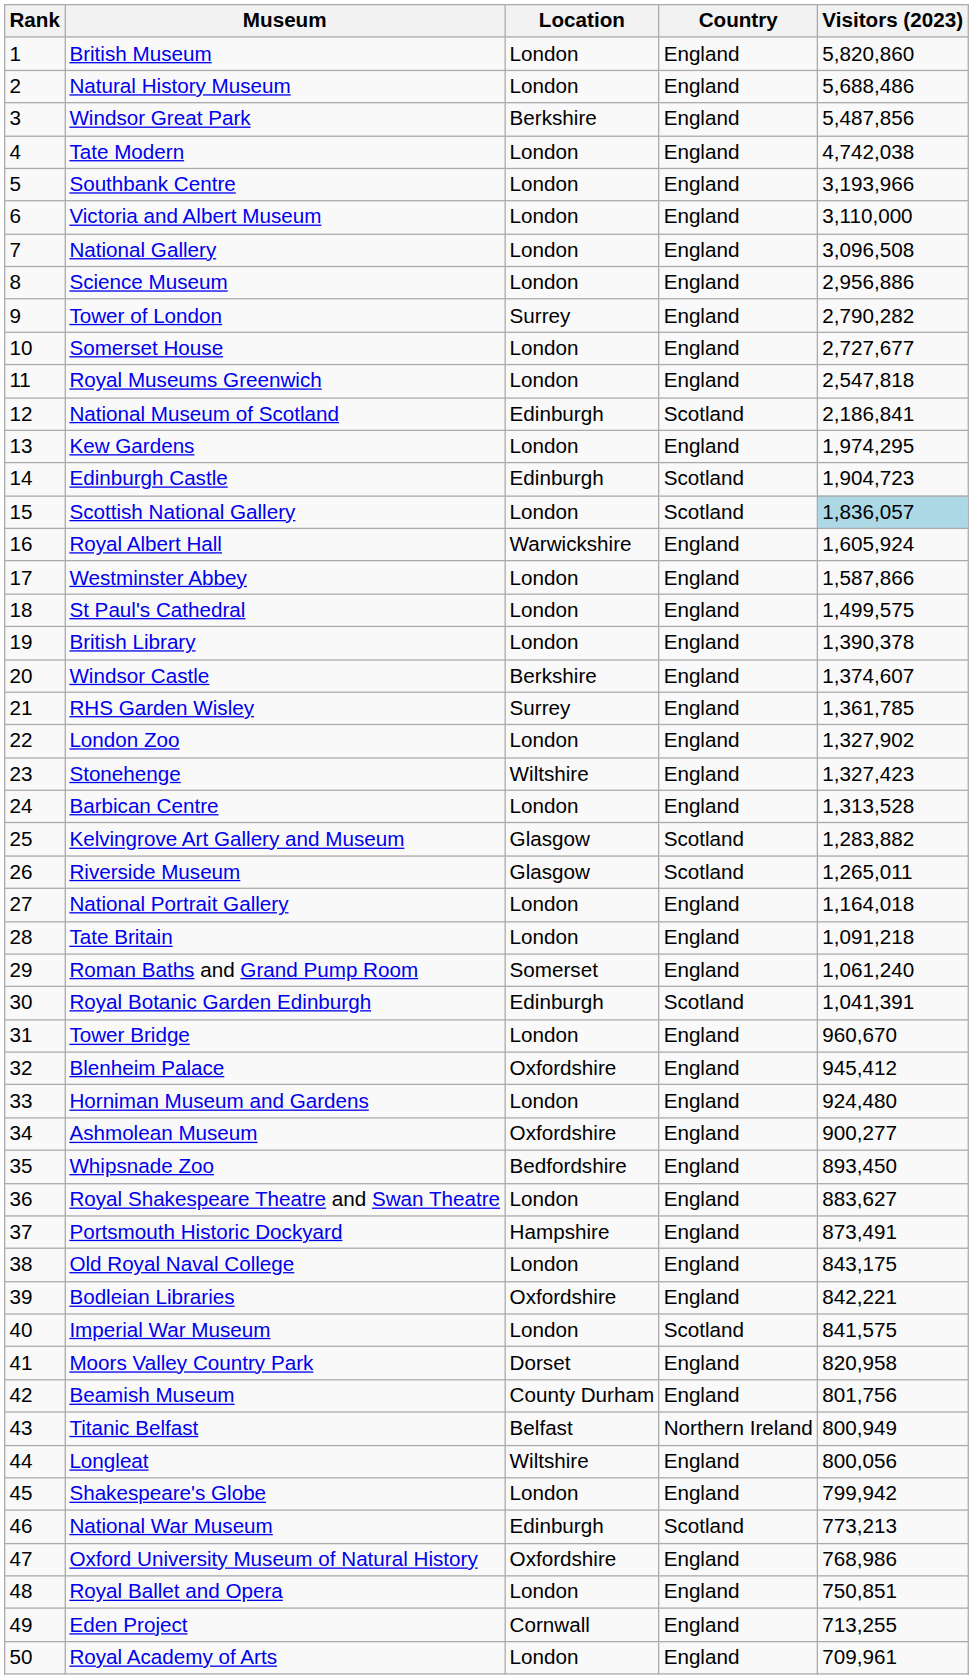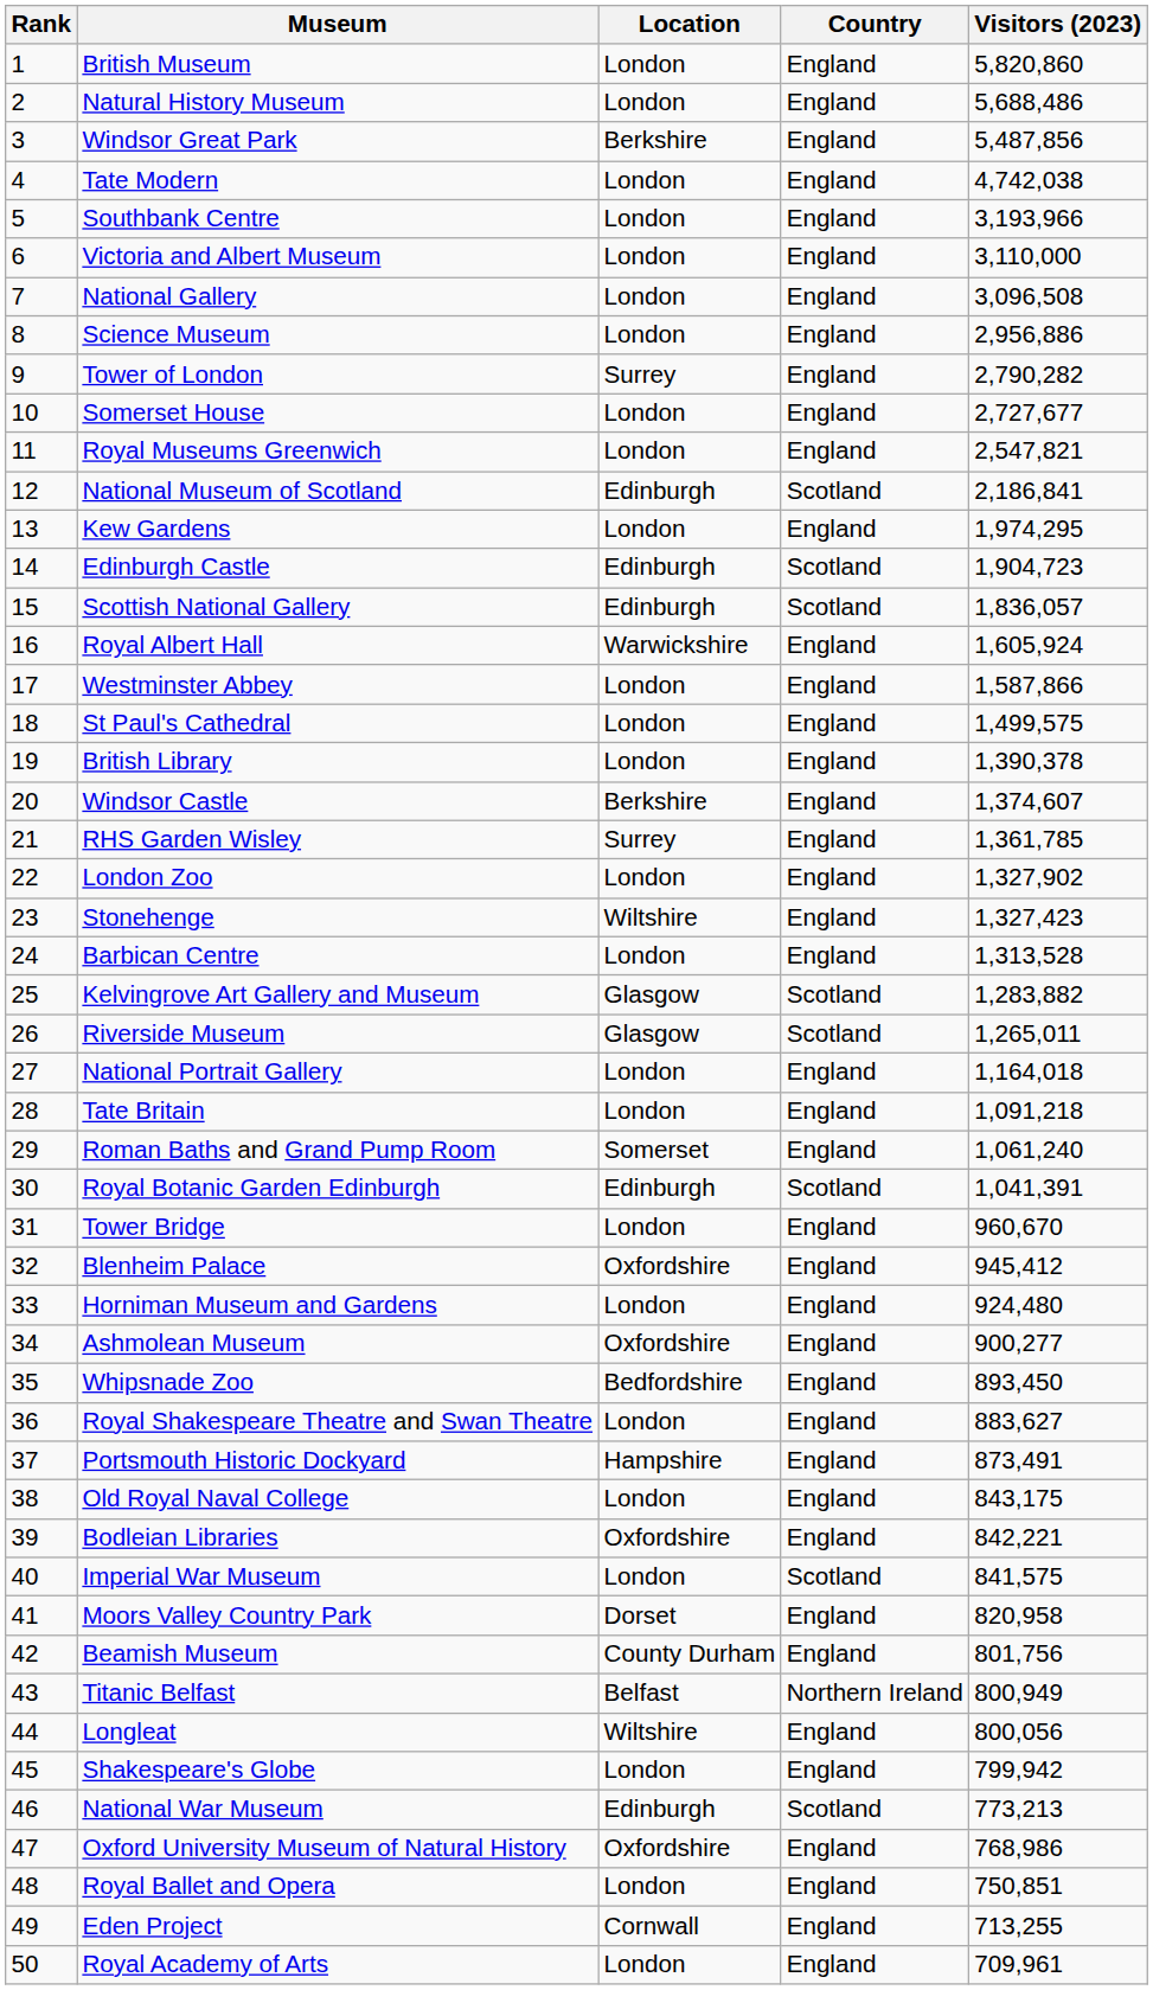 <table class="wikitable sortable float:left col1center col5center">
 <tr>
 <th>Rank</th>
 <th>Museum</th>
 <th>Location</th>
 <th>Country</th>
 <th>Visitors (2023)</th>
 </tr>
 <tr>
 <td>1</td>
 <td><a href='#'>British Museum</a></td>
 <td>London</td>
 <td>England</td>
 <td>5,820,860</td>
 </tr>
 <tr>
 <td>2</td>
 <td><a href='#'>Natural History Museum</a></td>
 <td>London</td>
 <td>England</td>
 <td>5,688,486</td>
 </tr>
 <tr>
 <td>3</td>
 <td><a href='#'>Windsor Great Park</a></td>
 <td>Berkshire</td>
 <td>England</td>
 <td>5,487,856</td>
 </tr>
 <tr>
 <td>4</td>
 <td><a href='#'>Tate Modern</a></td>
 <td>London</td>
 <td>England</td>
 <td>4,742,038</td>
 </tr>
 <tr>
 <td>5</td>
 <td><a href='#'>Southbank Centre</a></td>
 <td>London</td>
 <td>England</td>
 <td>3,193,966</td>
 </tr>
 <tr>
 <td>6</td>
 <td><a href='#'>Victoria and Albert Museum</a></td>
 <td>London</td>
 <td>England</td>
 <td>3,110,000</td>
 </tr>
 <tr>
 <td>7</td>
 <td><a href='#'>National Gallery</a></td>
 <td>London</td>
 <td>England</td>
 <td>3,096,508</td>
 </tr>
 <tr>
 <td>8</td>
 <td><a href='#'>Science Museum</a></td>
 <td>London</td>
 <td>England</td>
 <td>2,956,886</td>
 </tr>
 <tr>
 <td>9</td>
 <td><a href='#'>Tower of London</a></td>
 <td>Surrey</td>
 <td>England</td>
 <td>2,790,282</td>
 </tr>
 <tr>
 <td>10</td>
 <td><a href='#'>Somerset House</a></td>
 <td>London</td>
 <td>England</td>
 <td>2,727,677</td>
 </tr>
 <tr>
 <td>11</td>
 <td><a href='#'>Royal Museums Greenwich</a></td>
 <td>London</td>
 <td>England</td>
-<td>2,547,818</td>
+<td>2,547,821</td>
 </tr>
 <tr>
 <td>12</td>
 <td><a href='#'>National Museum of Scotland</a></td>
 <td>Edinburgh</td>
 <td>Scotland</td>
 <td>2,186,841</td>
 </tr>
 <tr>
 <td>13</td>
 <td><a href='#'>Kew Gardens</a></td>
 <td>London</td>
 <td>England</td>
 <td>1,974,295</td>
 </tr>
 <tr>
 <td>14</td>
 <td><a href='#'>Edinburgh Castle</a></td>
 <td>Edinburgh</td>
 <td>Scotland</td>
 <td>1,904,723</td>
 </tr>
 <tr>
 <td>15</td>
 <td><a href='#'>Scottish National Gallery</a></td>
-<td>London</td>
+<td>Edinburgh</td>
 <td>Scotland</td>
-<td style="background: lightblue;">1,836,057</td>
+<td>1,836,057</td>
 </tr>
 <tr>
 <td>16</td>
 <td><a href='#'>Royal Albert Hall</a></td>
 <td>Warwickshire</td>
 <td>England</td>
 <td>1,605,924</td>
 </tr>
 <tr>
 <td>17</td>
 <td><a href='#'>Westminster Abbey</a></td>
 <td>London</td>
 <td>England</td>
 <td>1,587,866</td>
 </tr>
 <tr>
 <td>18</td>
 <td><a href='#'>St Paul's Cathedral</a></td>
 <td>London</td>
 <td>England</td>
 <td>1,499,575</td>
 </tr>
 <tr>
 <td>19</td>
 <td><a href='#'>British Library</a></td>
 <td>London</td>
 <td>England</td>
 <td>1,390,378</td>
 </tr>
 <tr>
 <td>20</td>
 <td><a href='#'>Windsor Castle</a></td>
 <td>Berkshire</td>
 <td>England</td>
 <td>1,374,607</td>
 </tr>
 <tr>
 <td>21</td>
 <td><a href='#'>RHS Garden Wisley</a></td>
 <td>Surrey</td>
 <td>England</td>
 <td>1,361,785</td>
 </tr>
 <tr>
 <td>22</td>
 <td><a href='#'>London Zoo</a></td>
 <td>London</td>
 <td>England</td>
 <td>1,327,902</td>
 </tr>
 <tr>
 <td>23</td>
 <td><a href='#'>Stonehenge</a></td>
 <td>Wiltshire</td>
 <td>England</td>
 <td>1,327,423</td>
 </tr>
 <tr>
 <td>24</td>
 <td><a href='#'>Barbican Centre</a></td>
 <td>London</td>
 <td>England</td>
 <td>1,313,528</td>
 </tr>
 <tr>
 <td>25</td>
 <td><a href='#'>Kelvingrove Art Gallery and Museum</a></td>
 <td>Glasgow</td>
 <td>Scotland</td>
 <td>1,283,882</td>
 </tr>
 <tr>
 <td>26</td>
 <td><a href='#'>Riverside Museum</a></td>
 <td>Glasgow</td>
 <td>Scotland</td>
 <td>1,265,011</td>
 </tr>
 <tr>
 <td>27</td>
 <td><a href='#'>National Portrait Gallery</a></td>
 <td>London</td>
 <td>England</td>
 <td>1,164,018</td>
 </tr>
 <tr>
 <td>28</td>
 <td><a href='#'>Tate Britain</a></td>
 <td>London</td>
 <td>England</td>
 <td>1,091,218</td>
 </tr>
 <tr>
 <td>29</td>
 <td><a href='#'>Roman Baths</a> and <a href='#'>Grand Pump Room</a></td>
 <td>Somerset</td>
 <td>England</td>
 <td>1,061,240</td>
 </tr>
 <tr>
 <td>30</td>
 <td><a href='#'>Royal Botanic Garden Edinburgh</a></td>
 <td>Edinburgh</td>
 <td>Scotland</td>
 <td>1,041,391</td>
 </tr>
 <tr>
 <td>31</td>
 <td><a href='#'>Tower Bridge</a></td>
 <td>London</td>
 <td>England</td>
 <td>960,670</td>
 </tr>
 <tr>
 <td>32</td>
 <td><a href='#'>Blenheim Palace</a></td>
 <td>Oxfordshire</td>
 <td>England</td>
 <td>945,412</td>
 </tr>
 <tr>
 <td>33</td>
 <td><a href='#'>Horniman Museum and Gardens</a></td>
 <td>London</td>
 <td>England</td>
 <td>924,480</td>
 </tr>
 <tr>
 <td>34</td>
 <td><a href='#'>Ashmolean Museum</a></td>
 <td>Oxfordshire</td>
 <td>England</td>
 <td>900,277</td>
 </tr>
 <tr>
 <td>35</td>
 <td><a href='#'>Whipsnade Zoo</a></td>
 <td>Bedfordshire</td>
 <td>England</td>
 <td>893,450</td>
 </tr>
 <tr>
 <td>36</td>
 <td><a href='#'>Royal Shakespeare Theatre</a> and <a href='#'>Swan Theatre</a></td>
 <td>London</td>
 <td>England</td>
 <td>883,627</td>
 </tr>
 <tr>
 <td>37</td>
 <td><a href='#'>Portsmouth Historic Dockyard</a></td>
 <td>Hampshire</td>
 <td>England</td>
 <td>873,491</td>
 </tr>
 <tr>
 <td>38</td>
 <td><a href='#'>Old Royal Naval College</a></td>
 <td>London</td>
 <td>England</td>
 <td>843,175</td>
 </tr>
 <tr>
 <td>39</td>
 <td><a href='#'>Bodleian Libraries</a></td>
 <td>Oxfordshire</td>
 <td>England</td>
 <td>842,221</td>
 </tr>
 <tr>
 <td>40</td>
 <td><a href='#'>Imperial War Museum</a></td>
 <td>London</td>
 <td>Scotland</td>
 <td>841,575</td>
 </tr>
 <tr>
 <td>41</td>
 <td><a href='#'>Moors Valley Country Park</a></td>
 <td>Dorset</td>
 <td>England</td>
 <td>820,958</td>
 </tr>
 <tr>
 <td>42</td>
 <td><a href='#'>Beamish Museum</a></td>
 <td>County Durham</td>
 <td>England</td>
 <td>801,756</td>
 </tr>
 <tr>
 <td>43</td>
 <td><a href='#'>Titanic Belfast</a></td>
 <td>Belfast</td>
 <td>Northern Ireland</td>
 <td>800,949</td>
 </tr>
 <tr>
 <td>44</td>
 <td><a href='#'>Longleat</a></td>
 <td>Wiltshire</td>
 <td>England</td>
 <td>800,056</td>
 </tr>
 <tr>
 <td>45</td>
 <td><a href='#'>Shakespeare's Globe</a></td>
 <td>London</td>
 <td>England</td>
 <td>799,942</td>
 </tr>
 <tr>
 <td>46</td>
 <td><a href='#'>National War Museum</a></td>
 <td>Edinburgh</td>
 <td>Scotland</td>
 <td>773,213</td>
 </tr>
 <tr>
 <td>47</td>
 <td><a href='#'>Oxford University Museum of Natural History</a></td>
 <td>Oxfordshire</td>
 <td>England</td>
 <td>768,986</td>
 </tr>
 <tr>
 <td>48</td>
 <td><a href='#'>Royal Ballet and Opera</a></td>
 <td>London</td>
 <td>England</td>
 <td>750,851</td>
 </tr>
 <tr>
 <td>49</td>
 <td><a href='#'>Eden Project</a></td>
 <td>Cornwall</td>
 <td>England</td>
 <td>713,255</td>
 </tr>
 <tr>
 <td>50</td>
 <td><a href='#'>Royal Academy of Arts</a></td>
 <td>London</td>
 <td>England</td>
 <td>709,961</td>
 </tr>
 </table>
